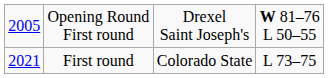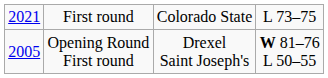 <table class="wikitable" style="text-align:center">
 <tr>
+</tr>
+<tr>
+<td><a href='#'>2021</a></td>
+<td>First round</td>
+<td>Colorado State</td>
+<td>L 73–75</td>
 </tr>
 <tr>
 <td><a href='#'>2005</a></td>
 <td>Opening Round<br>First round</td>
 <td>Drexel<br>Saint Joseph's</td>
 <td><strong>W</strong> 81–76<br>L 50–55</td>
 </tr>
-<tr>
-<td><a href='#'>2021</a></td>
-<td>First round</td>
-<td>Colorado State</td>
-<td>L 73–75</td>
-</tr>
 </table>
